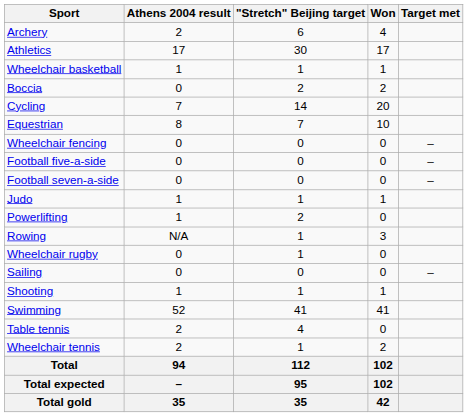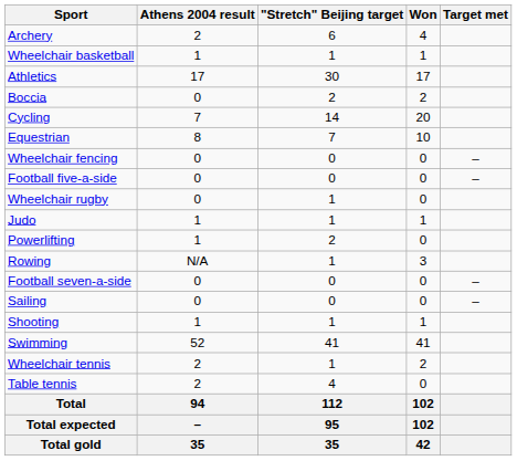 <table class="wikitable sortable">
 <tr>
 <th>Sport</th>
 <th>Athens 2004 result</th>
 <th>"Stretch" Beijing target</th>
 <th>Won</th>
 <th>Target met</th>
 </tr>
 <tr>
 <td><a href='#'>Archery</a></td>
 <td align="center">2</td>
 <td align="center">6</td>
 <td align="center">4</td>
 <td align="center"></td>
 </tr>
 <tr>
+<td><a href='#'>Wheelchair basketball</a></td>
+<td align="center">1</td>
+<td align="center">1</td>
+<td align="center">1</td>
+<td align="center"></td>
+</tr>
+<tr>
 <td><a href='#'>Athletics</a></td>
 <td align="center">17</td>
 <td align="center">30</td>
 <td align="center">17</td>
-<td align="center"></td>
-</tr>
-<tr>
-<td><a href='#'>Wheelchair basketball</a></td>
-<td align="center">1</td>
-<td align="center">1</td>
-<td align="center">1</td>
 <td align="center"></td>
 </tr>
 <tr>
 <td><a href='#'>Boccia</a></td>
 <td align="center">0</td>
 <td align="center">2</td>
 <td align="center">2</td>
 <td align="center"></td>
 </tr>
 <tr>
 <td><a href='#'>Cycling</a></td>
 <td align="center">7</td>
 <td align="center">14</td>
 <td align="center">20</td>
 <td align="center"></td>
 </tr>
 <tr>
 <td><a href='#'>Equestrian</a></td>
 <td align="center">8</td>
 <td align="center">7</td>
 <td align="center">10</td>
 <td align="center"></td>
 </tr>
 <tr>
 <td><a href='#'>Wheelchair fencing</a></td>
 <td align="center">0</td>
 <td align="center">0</td>
 <td align="center">0</td>
 <td align="center">–</td>
 </tr>
 <tr>
 <td><a href='#'>Football five-a-side</a></td>
 <td align="center">0</td>
 <td align="center">0</td>
 <td align="center">0</td>
 <td align="center">–</td>
 </tr>
 <tr>
-<td><a href='#'>Football seven-a-side</a></td>
+<td><a href='#'>Wheelchair rugby</a></td>
 <td align="center">0</td>
+<td align="center">1</td>
 <td align="center">0</td>
-<td align="center">0</td>
-<td align="center">–</td>
+<td align="center"></td>
 </tr>
 <tr>
 <td><a href='#'>Judo</a></td>
 <td align="center">1</td>
 <td align="center">1</td>
 <td align="center">1</td>
 <td align="center"></td>
 </tr>
 <tr>
 <td><a href='#'>Powerlifting</a></td>
 <td align="center">1</td>
 <td align="center">2</td>
 <td align="center">0</td>
 <td align="center"></td>
 </tr>
 <tr>
 <td><a href='#'>Rowing</a></td>
 <td align="center">N/A</td>
 <td align="center">1</td>
 <td align="center">3</td>
 <td align="center"></td>
 </tr>
 <tr>
-<td><a href='#'>Wheelchair rugby</a></td>
+<td><a href='#'>Football seven-a-side</a></td>
 <td align="center">0</td>
-<td align="center">1</td>
 <td align="center">0</td>
-<td align="center"></td>
+<td align="center">0</td>
+<td align="center">–</td>
 </tr>
 <tr>
 <td><a href='#'>Sailing</a></td>
 <td align="center">0</td>
 <td align="center">0</td>
 <td align="center">0</td>
 <td align="center">–</td>
 </tr>
 <tr>
 <td><a href='#'>Shooting</a></td>
 <td align="center">1</td>
 <td align="center">1</td>
 <td align="center">1</td>
 <td align="center"></td>
 </tr>
 <tr>
 <td><a href='#'>Swimming</a></td>
 <td align="center">52</td>
 <td align="center">41</td>
 <td align="center">41</td>
 <td align="center"></td>
 </tr>
 <tr>
+<td><a href='#'>Wheelchair tennis</a></td>
+<td align="center">2</td>
+<td align="center">1</td>
+<td align="center">2</td>
+<td align="center"></td>
+</tr>
+<tr>
 <td><a href='#'>Table tennis</a></td>
 <td align="center">2</td>
 <td align="center">4</td>
 <td align="center">0</td>
-<td align="center"></td>
-</tr>
-<tr>
-<td><a href='#'>Wheelchair tennis</a></td>
-<td align="center">2</td>
-<td align="center">1</td>
-<td align="center">2</td>
 <td align="center"></td>
 </tr>
 <tr class="sortbottom">
 <th>Total</th>
 <th align="center">94</th>
 <th align="center">112</th>
 <th align="center">102</th>
 <th align="center"></th>
 </tr>
 <tr class="sortbottom">
 <th>Total expected</th>
 <th align="center">–</th>
 <th align="center">95</th>
 <th align="center">102</th>
 <th align="center"></th>
 </tr>
 <tr class="sortbottom">
 <th>Total gold</th>
 <th align="center">35</th>
 <th align="center">35</th>
 <th align="center">42</th>
 <th align="center"></th>
 </tr>
 </table>
